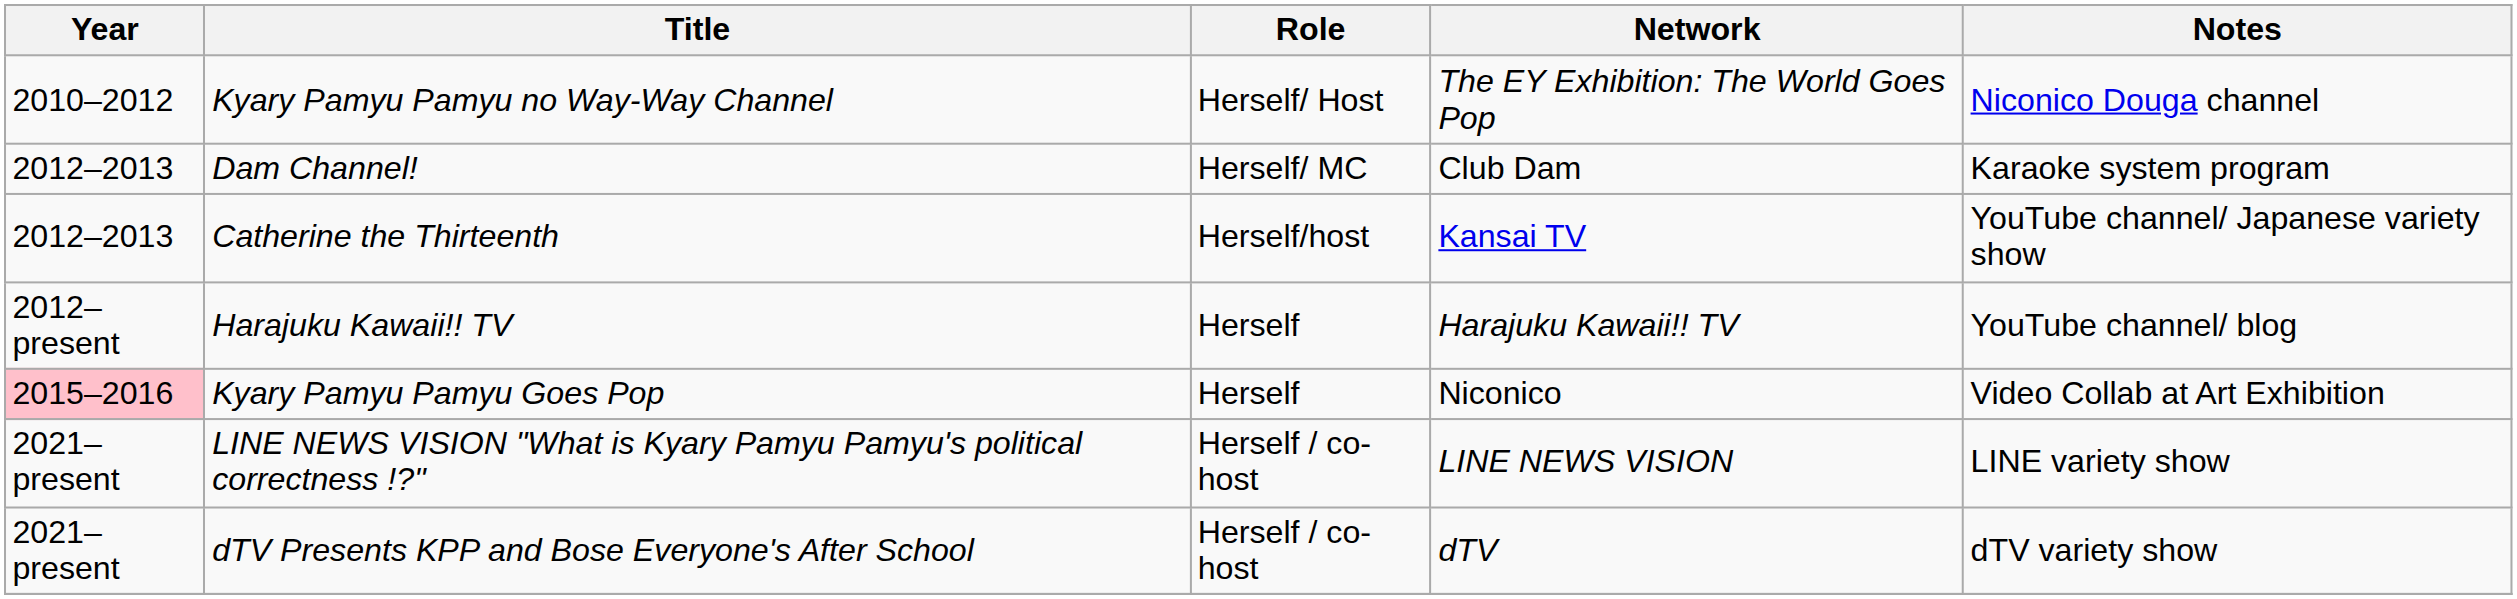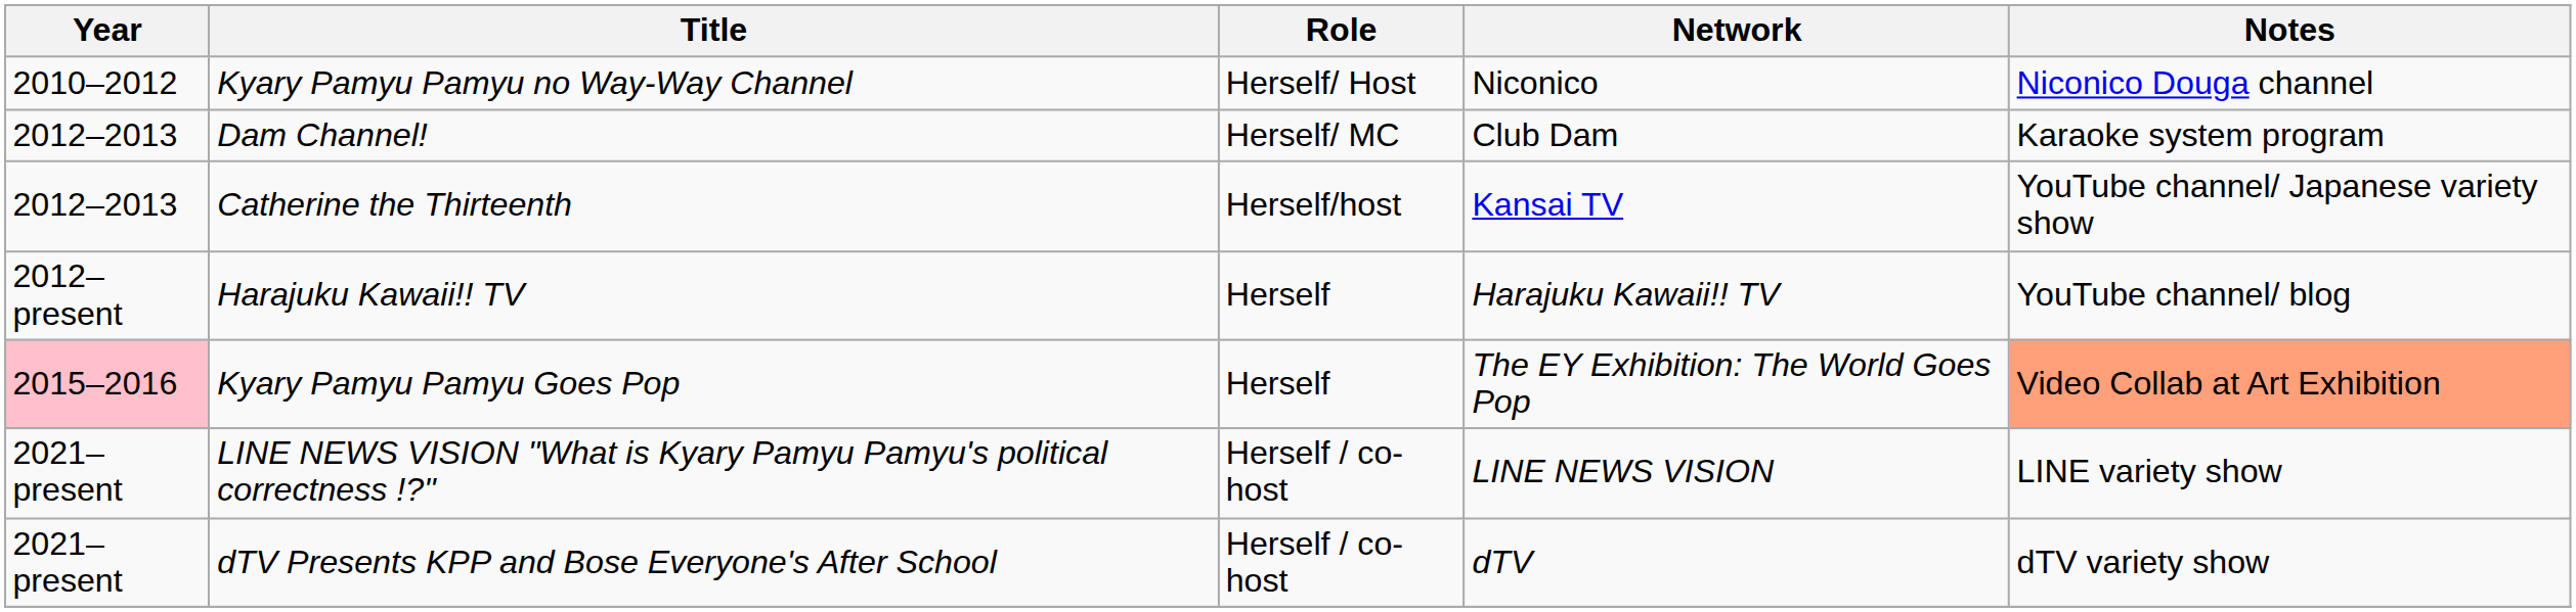 <table class="wikitable sortable">
 <tr>
 <th>Year</th>
 <th>Title</th>
 <th>Role</th>
 <th>Network</th>
 <th class="unsortable">Notes</th>
 </tr>
 <tr>
 <td>2010–2012</td>
 <td><em>Kyary Pamyu Pamyu no Way-Way Channel</em></td>
 <td>Herself/ Host</td>
-<td><em>The EY Exhibition: The World Goes Pop</em></td>
+<td>Niconico</td>
 <td><a href='#'>Niconico Douga</a> channel</td>
 </tr>
 <tr>
 <td>2012–2013</td>
 <td><em>Dam Channel!</em></td>
 <td>Herself/ MC</td>
 <td>Club Dam</td>
 <td>Karaoke system program</td>
 </tr>
 <tr>
 <td>2012–2013</td>
 <td><em>Catherine the Thirteenth</em></td>
 <td>Herself/host</td>
 <td><a href='#'>Kansai TV</a></td>
 <td>YouTube channel/ Japanese variety show</td>
 </tr>
 <tr>
 <td>2012–present</td>
 <td><em>Harajuku Kawaii!! TV</em></td>
 <td>Herself</td>
 <td><em>Harajuku Kawaii!! TV</em></td>
 <td>YouTube channel/ blog</td>
 </tr>
 <tr>
 <td style="background: pink;">2015–2016</td>
 <td><em>Kyary Pamyu Pamyu Goes Pop</em></td>
 <td>Herself</td>
-<td>Niconico</td>
-<td>Video Collab at Art Exhibition</td>
+<td><em>The EY Exhibition: The World Goes Pop</em></td>
+<td style="background: lightsalmon;">Video Collab at Art Exhibition</td>
 </tr>
 <tr>
 <td>2021–present</td>
 <td><em>LINE NEWS VISION "What is Kyary Pamyu Pamyu's political correctness !?"</em></td>
 <td>Herself / co-host</td>
 <td><em>LINE NEWS VISION</em></td>
 <td>LINE variety show</td>
 </tr>
 <tr>
 <td>2021–present</td>
 <td><em>dTV Presents KPP and Bose Everyone's After School</em></td>
 <td>Herself / co-host</td>
 <td><em>dTV</em></td>
 <td>dTV variety show</td>
 </tr>
 <tr>
 </tr>
 </table>
